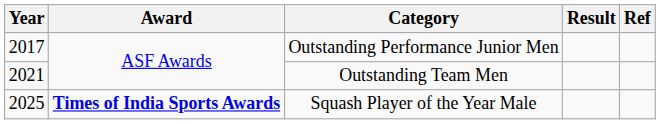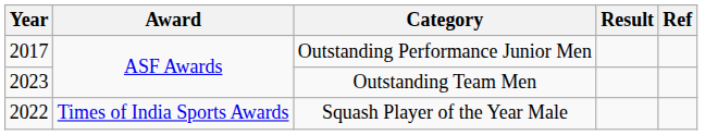 <table class="wikitable" style="text-align:center;">
 <tr>
 <th>Year</th>
 <th>Award</th>
 <th>Category</th>
 <th>Result</th>
 <th>Ref</th>
 </tr>
 <tr>
 <td>2017</td>
 <td rowspan=2><a href='#'>ASF Awards</a></td>
 <td>Outstanding Performance Junior Men</td>
 <td></td>
 <td></td>
 </tr>
 <tr>
-<td>2021</td>
+<td>2023</td>
 <td>Outstanding Team Men</td>
 <td></td>
 <td></td>
 </tr>
 <tr>
-<td>2025</td>
-<td><strong><a href='#'>Times of India Sports Awards</a></strong></td>
+<td>2022</td>
+<td><a href='#'>Times of India Sports Awards</a></td>
 <td>Squash Player of the Year Male</td>
 <td></td>
 <td></td>
 </tr>
 </table>
